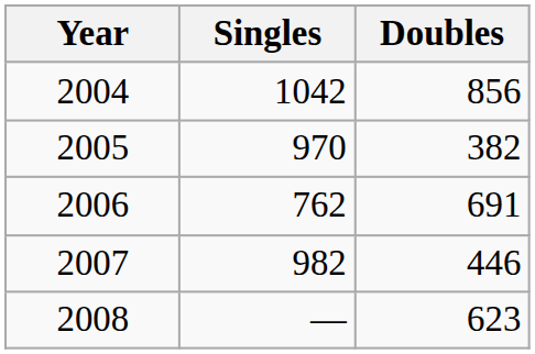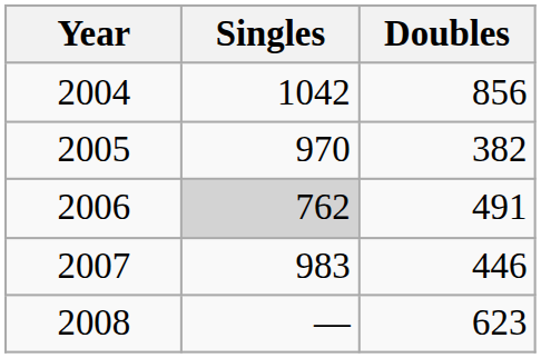 <table class="wikitable" style="text-align:right;">
 <tr>
 <th width="70">Year</th>
 <th width="70">Singles</th>
 <th width="70">Doubles</th>
 </tr>
 <tr>
 <td style="text-align:center;">2004</td>
 <td>1042</td>
 <td>856</td>
 </tr>
 <tr>
 <td style="text-align:center;">2005</td>
 <td>970</td>
 <td>382</td>
 </tr>
 <tr>
 <td style="text-align:center;">2006</td>
-<td>762</td>
-<td>691</td>
+<td style="background: lightgrey;">762</td>
+<td>491</td>
 </tr>
 <tr>
 <td style="text-align:center;">2007</td>
-<td>982</td>
+<td>983</td>
 <td>446</td>
 </tr>
 <tr>
 <td style="text-align:center;">2008</td>
 <td>—</td>
 <td>623</td>
 </tr>
 </table>
